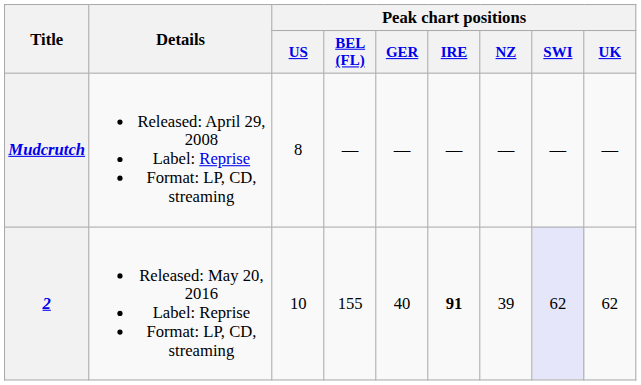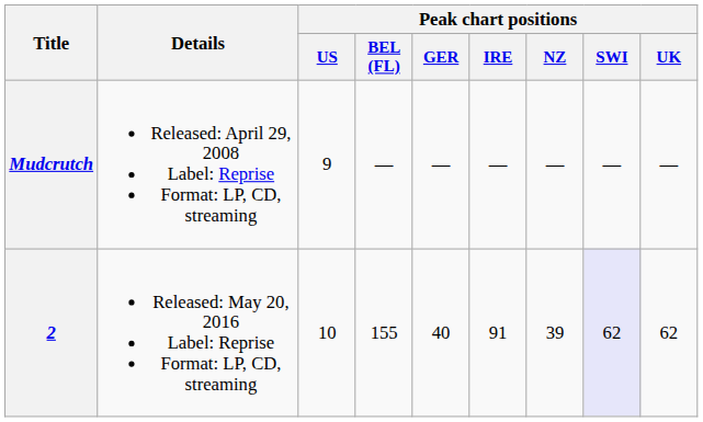 <table class="wikitable plainrowheaders" style="text-align:center;">
 <tr>
 <th rowspan="2">Title</th>
 <th rowspan="2">Details</th>
 <th colspan="7">Peak chart positions</th>
 </tr>
 <tr>
 <th scope="col" style="width:3em;font-size:90%;"><a href='#'>US</a><br></th>
 <th scope="col" style="width:3em;font-size:90%;"><a href='#'>BEL<br>(FL)</a><br></th>
 <th scope="col" style="width:3em;font-size:90%;"><a href='#'>GER</a><br></th>
 <th scope="col" style="width:3em;font-size:90%;"><a href='#'>IRE</a><br></th>
 <th scope="col" style="width:3em;font-size:90%;"><a href='#'>NZ</a><br></th>
 <th scope="col" style="width:3em;font-size:90%;"><a href='#'>SWI</a><br></th>
 <th scope="col" style="width:3em;font-size:90%;"><a href='#'>UK</a><br></th>
 </tr>
 <tr>
 <th scope="row"><em><a href='#'>Mudcrutch</a></em></th>
 <td><br><ul><li>Released: April 29, 2008</li><li>Label: <a href='#'>Reprise</a></li><li>Format: LP, CD, streaming</li></ul></td>
-<td>8</td>
+<td>9</td>
 <td>—</td>
 <td>—</td>
 <td>—</td>
 <td>—</td>
 <td>—</td>
 <td>—</td>
 </tr>
 <tr>
 <th scope="row"><em><a href='#'>2</a></em></th>
 <td><br><ul><li>Released: May 20, 2016</li><li>Label: Reprise</li><li>Format: LP, CD, streaming</li></ul></td>
 <td>10</td>
 <td>155</td>
 <td>40</td>
-<td><strong>91</strong></td>
+<td>91</td>
 <td>39</td>
 <td style="background: lavender;">62</td>
 <td>62</td>
 </tr>
 </table>
